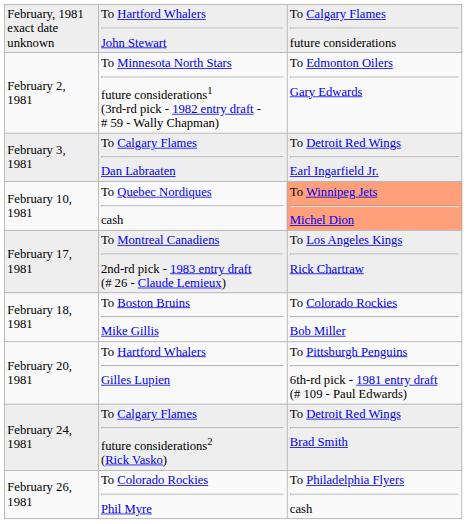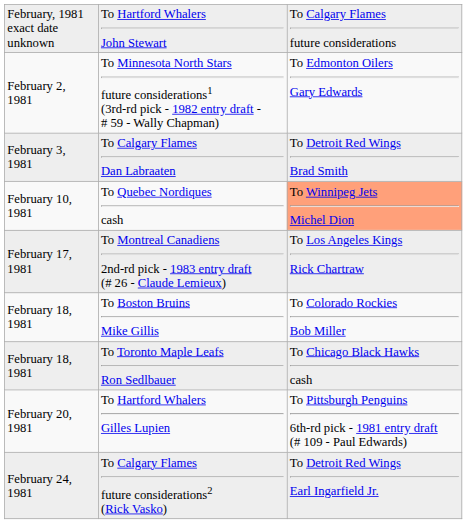 <table class="wikitable" style="border:1px solid #999; width:580px;">
 <tr style="background:#eee;">
 <td>February, 1981<br>exact date<br>unknown</td>
 <td valign="top">To <a href='#'>Hartford Whalers</a><hr><a href='#'>John Stewart</a></td>
 <td valign="top">To <a href='#'>Calgary Flames</a><hr>future considerations</td>
 </tr>
 <tr>
 <td>February 2,<br>1981</td>
 <td valign="top">To <a href='#'>Minnesota North Stars</a><hr>future considerations<sup>1</sup><br>(3rd-rd pick - <a href='#'>1982 entry draft</a> - <br># 59 - Wally Chapman)</td>
 <td valign="top">To <a href='#'>Edmonton Oilers</a><hr><a href='#'>Gary Edwards</a></td>
 </tr>
 <tr style="background:#eee;">
 <td>February 3,<br>1981</td>
 <td valign="top">To <a href='#'>Calgary Flames</a><hr><a href='#'>Dan Labraaten</a></td>
-<td valign="top">To <a href='#'>Detroit Red Wings</a><hr><a href='#'>Earl Ingarfield Jr.</a></td>
+<td valign="top">To <a href='#'>Detroit Red Wings</a><hr><a href='#'>Brad Smith</a></td>
 </tr>
 <tr>
 <td>February 10,<br>1981</td>
 <td valign="top">To <a href='#'>Quebec Nordiques</a><hr>cash</td>
 <td valign="top" style="background: lightsalmon;">To <a href='#'>Winnipeg Jets</a><hr><a href='#'>Michel Dion</a></td>
 </tr>
 <tr style="background:#eee;">
 <td>February 17,<br>1981</td>
 <td valign="top">To <a href='#'>Montreal Canadiens</a><hr>2nd-rd pick - <a href='#'>1983 entry draft</a><br>(# 26 - <a href='#'>Claude Lemieux</a>)</td>
 <td valign="top">To <a href='#'>Los Angeles Kings</a><hr><a href='#'>Rick Chartraw</a></td>
 </tr>
 <tr>
 <td>February 18,<br>1981</td>
 <td valign="top">To <a href='#'>Boston Bruins</a><hr><a href='#'>Mike Gillis</a></td>
 <td valign="top">To <a href='#'>Colorado Rockies</a><hr><a href='#'>Bob Miller</a></td>
 </tr>
+<tr style="background:#eee;">
+<td>February 18,<br>1981</td>
+<td valign="top">To <a href='#'>Toronto Maple Leafs</a><hr><a href='#'>Ron Sedlbauer</a></td>
+<td valign="top">To <a href='#'>Chicago Black Hawks</a><hr>cash</td>
+</tr>
 <tr>
 <td>February 20,<br>1981</td>
 <td valign="top">To <a href='#'>Hartford Whalers</a><hr><a href='#'>Gilles Lupien</a></td>
 <td valign="top">To <a href='#'>Pittsburgh Penguins</a><hr>6th-rd pick - <a href='#'>1981 entry draft</a><br>(# 109 - Paul Edwards)</td>
 </tr>
 <tr style="background:#eee;">
 <td>February 24,<br>1981</td>
 <td valign="top">To <a href='#'>Calgary Flames</a><hr>future considerations<sup>2</sup><br>(<a href='#'>Rick Vasko</a>)</td>
-<td valign="top">To <a href='#'>Detroit Red Wings</a><hr><a href='#'>Brad Smith</a></td>
-</tr>
-<tr>
-<td>February 26,<br>1981</td>
-<td valign="top">To <a href='#'>Colorado Rockies</a><hr><a href='#'>Phil Myre</a></td>
-<td valign="top">To <a href='#'>Philadelphia Flyers</a><hr>cash</td>
+<td valign="top">To <a href='#'>Detroit Red Wings</a><hr><a href='#'>Earl Ingarfield Jr.</a></td>
 </tr>
 </table>
